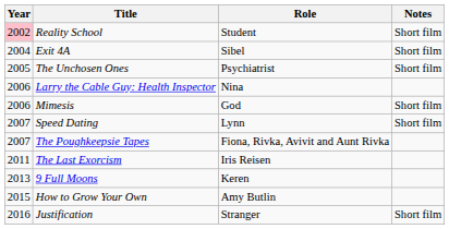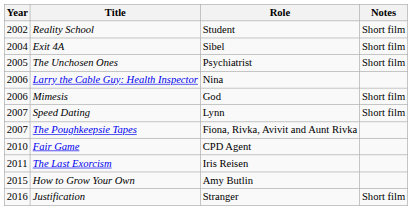 <table class="wikitable">
 <tr>
 <th>Year</th>
 <th>Title</th>
 <th>Role</th>
 <th>Notes</th>
 </tr>
 <tr>
-<td style="background: pink;">2002</td>
+<td>2002</td>
 <td><em>Reality School</em></td>
 <td>Student</td>
 <td>Short film</td>
 </tr>
 <tr>
 <td>2004</td>
 <td><em>Exit 4A</em></td>
 <td>Sibel</td>
 <td>Short film</td>
 </tr>
 <tr>
 <td>2005</td>
 <td><em>The Unchosen Ones</em></td>
 <td>Psychiatrist</td>
 <td>Short film</td>
 </tr>
 <tr>
 <td>2006</td>
 <td><em><a href='#'>Larry the Cable Guy: Health Inspector</a></em></td>
 <td>Nina</td>
 <td></td>
 </tr>
 <tr>
 <td>2006</td>
 <td><em>Mimesis</em></td>
 <td>God</td>
 <td>Short film</td>
 </tr>
 <tr>
 <td>2007</td>
 <td><em>Speed Dating</em></td>
 <td>Lynn</td>
 <td>Short film</td>
 </tr>
 <tr>
 <td>2007</td>
 <td><em><a href='#'>The Poughkeepsie Tapes</a></em></td>
 <td>Fiona, Rivka, Avivit and Aunt Rivka</td>
 </tr>
 <tr>
+<td>2010</td>
+<td><em><a href='#'>Fair Game</a></em></td>
+<td>CPD Agent</td>
+<td></td>
+</tr>
+<tr>
 <td>2011</td>
 <td><em><a href='#'>The Last Exorcism</a></em></td>
 <td>Iris Reisen</td>
-<td></td>
-</tr>
-<tr>
-<td>2013</td>
-<td><em><a href='#'>9 Full Moons</a></em></td>
-<td>Keren</td>
 <td></td>
 </tr>
 <tr>
 <td>2015</td>
 <td><em>How to Grow Your Own</em></td>
 <td>Amy Butlin</td>
 <td></td>
 </tr>
 <tr>
 <td>2016</td>
 <td><em>Justification</em></td>
 <td>Stranger</td>
 <td>Short film</td>
 </tr>
 </table>
